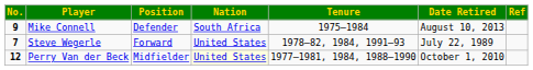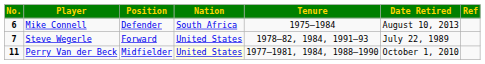 <table class="wikitable sortable">
 <tr>
 <th style="background:green; color:gold;" scope="col">No.</th>
 <th style="background:green; color:gold;" scope="col">Player</th>
 <th style="background:green; color:gold;" scope="col">Position</th>
 <th style="background:green; color:gold;" scope="col">Nation</th>
 <th style="background:green; color:gold;" scope="col">Tenure</th>
 <th style="background:green; color:gold;" scope="col">Date Retired</th>
 <th style="background:green; color:gold;" scope="col">Ref</th>
 </tr>
 <tr>
-<td align=center><strong>9</strong></td>
+<td align=center><strong>6</strong></td>
 <td><a href='#'>Mike Connell</a></td>
 <td><a href='#'>Defender</a></td>
 <td> <a href='#'>South Africa</a></td>
 <td align=center>1975–1984</td>
 <td>August 10, 2013</td>
 <td></td>
 </tr>
 <tr>
 <td align=center><strong>7</strong></td>
 <td><a href='#'>Steve Wegerle</a> </td>
 <td><a href='#'>Forward</a></td>
 <td> <a href='#'>United States</a></td>
 <td align=center>1978–82, 1984, 1991–93</td>
 <td>July 22, 1989</td>
 <td></td>
 </tr>
 <tr>
-<td align=center><strong>12</strong></td>
+<td align=center><strong>11</strong></td>
 <td><a href='#'>Perry Van der Beck</a></td>
 <td><a href='#'>Midfielder</a></td>
 <td style="background: lightyellow;"> <a href='#'>United States</a></td>
 <td>1977–1981, 1984, 1988–1990</td>
 <td>October 1, 2010</td>
 <td></td>
 </tr>
 </table>
